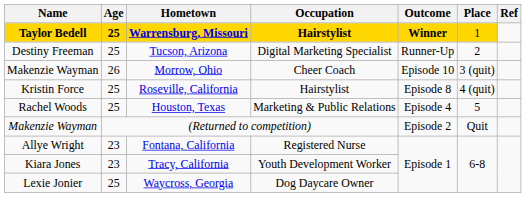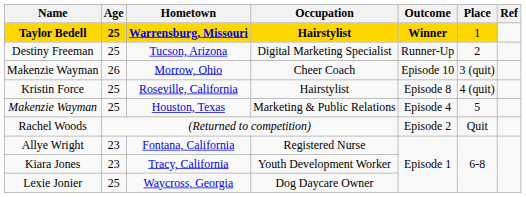 <table class="wikitable sortable" style="text-align:center; ">
 <tr>
 <th>Name</th>
 <th>Age</th>
 <th>Hometown</th>
 <th>Occupation</th>
 <th>Outcome</th>
 <th>Place</th>
 <th>Ref</th>
 </tr>
 <tr>
 <td bgcolor="gold"><strong>Taylor Bedell</strong></td>
 <td bgcolor="gold"><strong>25</strong></td>
 <td bgcolor="gold"><strong><a href='#'>Warrensburg, Missouri</a></strong></td>
 <td bgcolor="gold"><strong>Hairstylist</strong></td>
 <td bgcolor="gold"><strong>Winner</strong></td>
 <td bgcolor="gold">1</td>
 <td></td>
 </tr>
 <tr>
 <td>Destiny Freeman</td>
 <td>25</td>
 <td><a href='#'>Tucson, Arizona</a></td>
 <td>Digital Marketing Specialist</td>
 <td>Runner-Up</td>
 <td>2</td>
 <td></td>
 </tr>
 <tr>
 <td>Makenzie Wayman</td>
 <td>26</td>
 <td><a href='#'>Morrow, Ohio</a></td>
 <td>Cheer Coach</td>
 <td>Episode 10</td>
 <td>3 (quit)</td>
 <td></td>
 </tr>
 <tr>
 <td>Kristin Force</td>
 <td>25</td>
 <td><a href='#'>Roseville, California</a></td>
 <td>Hairstylist</td>
 <td>Episode 8</td>
 <td>4 (quit)</td>
 <td></td>
 </tr>
 <tr>
-<td>Rachel Woods</td>
+<td><em>Makenzie Wayman</em></td>
 <td>25</td>
 <td><a href='#'>Houston, Texas</a></td>
 <td>Marketing & Public Relations</td>
 <td>Episode 4</td>
 <td>5</td>
 <td></td>
 </tr>
 <tr>
-<td><em>Makenzie Wayman</em></td>
+<td>Rachel Woods</td>
 <td colspan="3"><em>(Returned to competition)</em></td>
 <td>Episode 2</td>
 <td>Quit</td>
 <td></td>
 </tr>
 <tr>
 <td>Allye Wright</td>
 <td>23</td>
 <td><a href='#'>Fontana, California</a></td>
 <td>Registered Nurse</td>
 <td rowspan="3">Episode 1</td>
 <td rowspan="3">6-8</td>
 <td rowspan="3"></td>
 </tr>
 <tr>
 <td>Kiara Jones</td>
 <td>23</td>
 <td><a href='#'>Tracy, California</a></td>
 <td>Youth Development Worker</td>
 </tr>
 <tr>
 <td>Lexie Jonier</td>
 <td>25</td>
 <td><a href='#'>Waycross, Georgia</a></td>
 <td>Dog Daycare Owner</td>
 </tr>
 </table>
